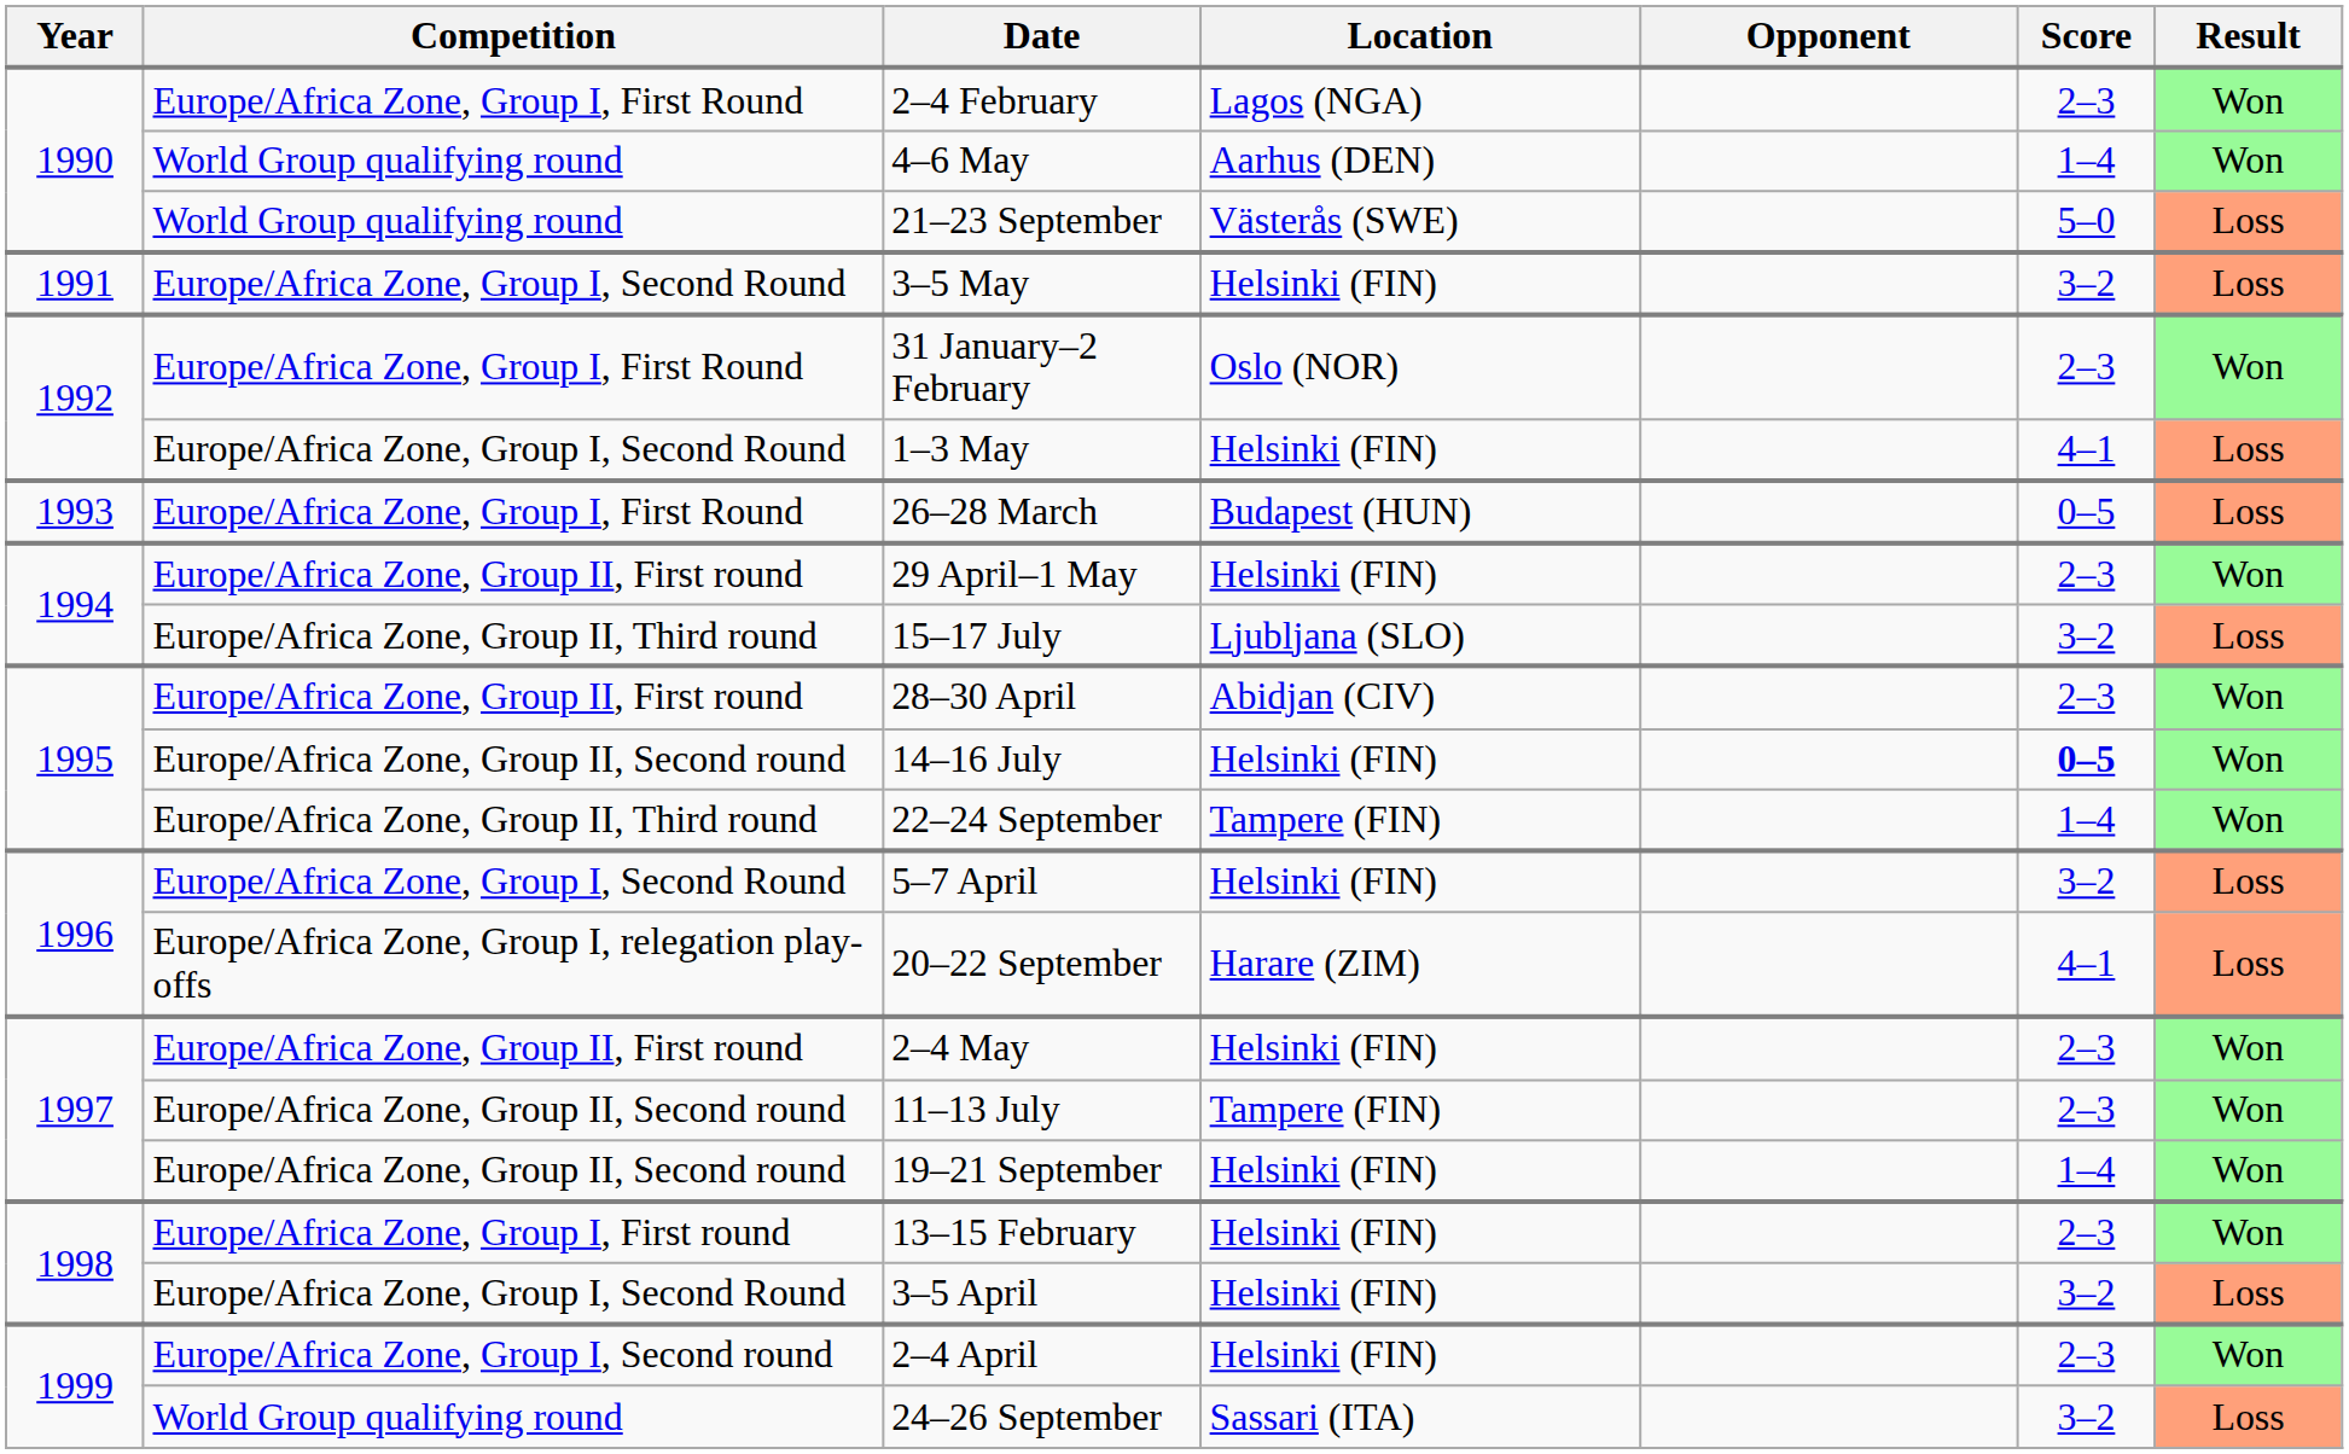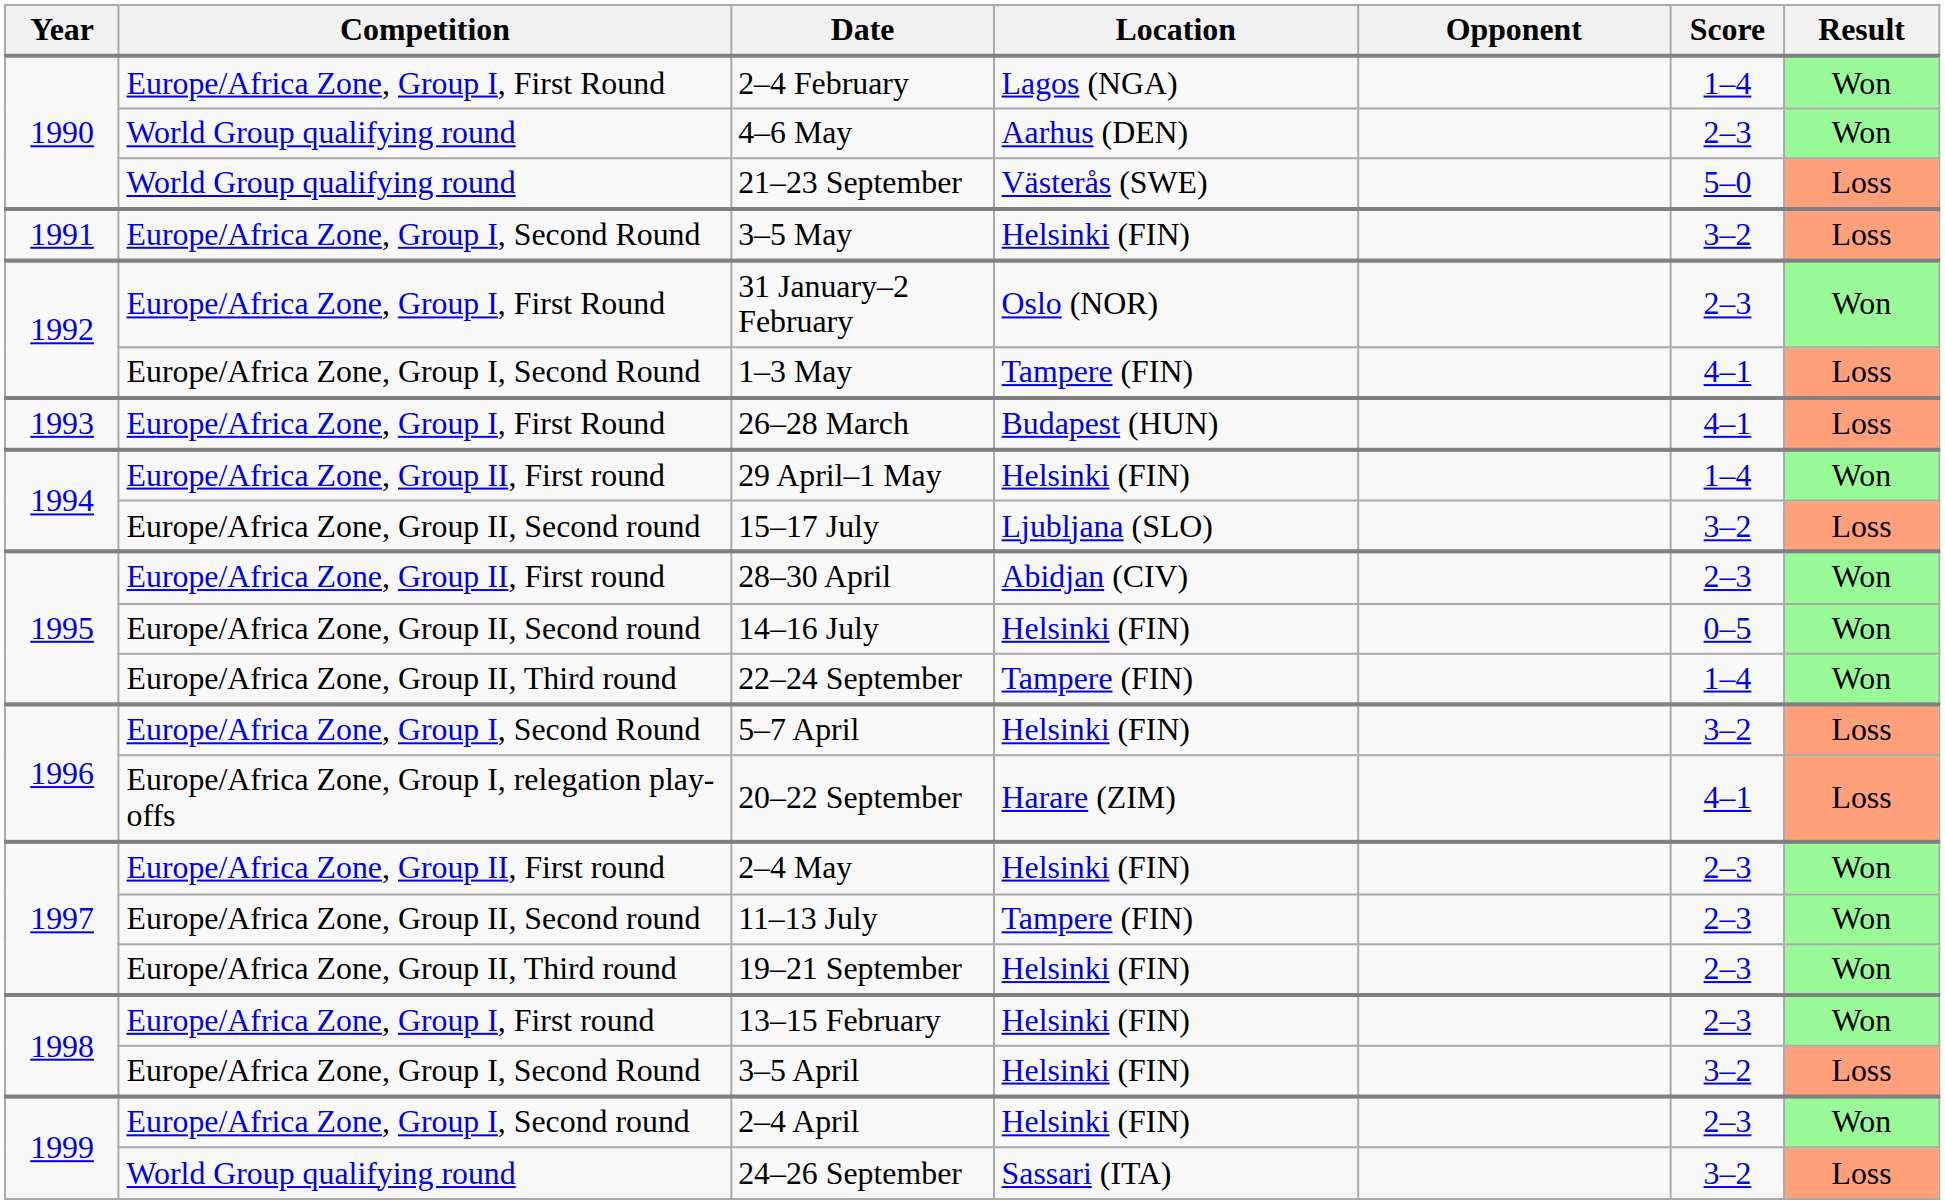 <table class="wikitable collapsible collapsed">
 <tr>
 <th width="50">Year</th>
 <th width="300">Competition</th>
 <th width="125">Date</th>
 <th width="175">Location</th>
 <th width="150">Opponent</th>
 <th width="50">Score</th>
 <th width="70">Result</th>
 </tr>
 <tr style="border-top:2px solid gray;">
 <td align="center" rowspan="3"><a href='#'>1990</a></td>
 <td><a href='#'>Europe/Africa Zone</a>, <a href='#'>Group I</a>, First Round</td>
 <td>2–4 February</td>
 <td><a href='#'>Lagos</a> (NGA)</td>
 <td></td>
-<td align="center"><a href='#'>2–3</a></td>
+<td align="center"><a href='#'>1–4</a></td>
 <td align="center" bgcolor="#98FB98">Won</td>
 </tr>
 <tr>
 <td><a href='#'>World Group qualifying round</a></td>
 <td>4–6 May</td>
 <td><a href='#'>Aarhus</a> (DEN)</td>
 <td></td>
-<td align="center"><a href='#'>1–4</a></td>
+<td align="center"><a href='#'>2–3</a></td>
 <td align="center" bgcolor="#98FB98">Won</td>
 </tr>
 <tr>
 <td><a href='#'>World Group qualifying round</a></td>
 <td>21–23 September</td>
 <td><a href='#'>Västerås</a> (SWE)</td>
 <td></td>
 <td align="center"><a href='#'>5–0</a></td>
 <td align="center" bgcolor="#FFA07A">Loss</td>
 </tr>
 <tr>
 </tr>
 <tr style="border-top:2px solid gray;">
 <td align="center" rowspan="1"><a href='#'>1991</a></td>
 <td><a href='#'>Europe/Africa Zone</a>, <a href='#'>Group I</a>, Second Round</td>
 <td>3–5 May</td>
 <td><a href='#'>Helsinki</a> (FIN)</td>
 <td></td>
 <td align="center"><a href='#'>3–2</a></td>
 <td align="center" bgcolor="#FFA07A">Loss</td>
 </tr>
 <tr>
 </tr>
 <tr style="border-top:2px solid gray;">
 <td align="center" rowspan="2"><a href='#'>1992</a></td>
 <td><a href='#'>Europe/Africa Zone</a>, <a href='#'>Group I</a>, First Round</td>
 <td>31 January–2 February</td>
 <td><a href='#'>Oslo</a> (NOR)</td>
 <td></td>
 <td align="center"><a href='#'>2–3</a></td>
 <td align="center" bgcolor="#98FB98">Won</td>
 </tr>
 <tr>
 <td>Europe/Africa Zone, Group I, Second Round</td>
 <td>1–3 May</td>
-<td><a href='#'>Helsinki</a> (FIN)</td>
+<td><a href='#'>Tampere</a> (FIN)</td>
 <td></td>
 <td align="center"><a href='#'>4–1</a></td>
 <td align="center" bgcolor="#FFA07A">Loss</td>
 </tr>
 <tr>
 </tr>
 <tr style="border-top:2px solid gray;">
 <td align="center" rowspan="1"><a href='#'>1993</a></td>
 <td><a href='#'>Europe/Africa Zone</a>, <a href='#'>Group I</a>, First Round</td>
 <td>26–28 March</td>
 <td><a href='#'>Budapest</a> (HUN)</td>
 <td></td>
-<td align="center"><a href='#'>0–5</a></td>
+<td align="center"><a href='#'>4–1</a></td>
 <td align="center" bgcolor="#FFA07A">Loss</td>
 </tr>
 <tr>
 </tr>
 <tr style="border-top:2px solid gray;">
 <td align="center" rowspan="2"><a href='#'>1994</a></td>
 <td><a href='#'>Europe/Africa Zone</a>, <a href='#'>Group II</a>, First round</td>
 <td>29 April–1 May</td>
 <td><a href='#'>Helsinki</a> (FIN)</td>
 <td></td>
-<td align="center"><a href='#'>2–3</a></td>
+<td align="center"><a href='#'>1–4</a></td>
 <td align="center" bgcolor="#98FB98">Won</td>
 </tr>
 <tr>
-<td>Europe/Africa Zone, Group II, Third round</td>
+<td>Europe/Africa Zone, Group II, Second round</td>
 <td>15–17 July</td>
 <td><a href='#'>Ljubljana</a> (SLO)</td>
 <td></td>
 <td align="center"><a href='#'>3–2</a></td>
 <td align="center" bgcolor="#FFA07A">Loss</td>
 </tr>
 <tr>
 </tr>
 <tr style="border-top:2px solid gray;">
 <td align="center" rowspan="3"><a href='#'>1995</a></td>
 <td><a href='#'>Europe/Africa Zone</a>, <a href='#'>Group II</a>, First round</td>
 <td>28–30 April</td>
 <td><a href='#'>Abidjan</a> (CIV)</td>
 <td></td>
 <td align="center"><a href='#'>2–3</a></td>
 <td align="center" bgcolor="#98FB98">Won</td>
 </tr>
 <tr>
 <td>Europe/Africa Zone, Group II, Second round</td>
 <td>14–16 July</td>
 <td><a href='#'>Helsinki</a> (FIN)</td>
 <td></td>
-<td align="center"><strong><a href='#'>0–5</a></strong></td>
+<td align="center"><a href='#'>0–5</a></td>
 <td align="center" bgcolor="#98FB98">Won</td>
 </tr>
 <tr>
 <td>Europe/Africa Zone, Group II, Third round</td>
 <td>22–24 September</td>
 <td><a href='#'>Tampere</a> (FIN)</td>
 <td></td>
 <td align="center"><a href='#'>1–4</a></td>
 <td align="center" bgcolor="#98FB98">Won</td>
 </tr>
 <tr>
 </tr>
 <tr style="border-top:2px solid gray;">
 <td align="center" rowspan="2"><a href='#'>1996</a></td>
 <td><a href='#'>Europe/Africa Zone</a>, <a href='#'>Group I</a>, Second Round</td>
 <td>5–7 April</td>
 <td><a href='#'>Helsinki</a> (FIN)</td>
 <td></td>
 <td align="center"><a href='#'>3–2</a></td>
 <td align="center" bgcolor="#FFA07A">Loss</td>
 </tr>
 <tr>
 <td>Europe/Africa Zone, Group I, relegation play-offs</td>
 <td>20–22 September</td>
 <td><a href='#'>Harare</a> (ZIM)</td>
 <td></td>
 <td align="center"><a href='#'>4–1</a></td>
 <td align="center" bgcolor="#FFA07A">Loss</td>
 </tr>
 <tr>
 </tr>
 <tr style="border-top:2px solid gray;">
 <td align="center" rowspan="3"><a href='#'>1997</a></td>
 <td><a href='#'>Europe/Africa Zone</a>, <a href='#'>Group II</a>, First round</td>
 <td>2–4 May</td>
 <td><a href='#'>Helsinki</a> (FIN)</td>
 <td></td>
 <td align="center"><a href='#'>2–3</a></td>
 <td align="center" bgcolor="#98FB98">Won</td>
 </tr>
 <tr>
 <td>Europe/Africa Zone, Group II, Second round</td>
 <td>11–13 July</td>
 <td><a href='#'>Tampere</a> (FIN)</td>
 <td></td>
 <td align="center"><a href='#'>2–3</a></td>
 <td align="center" bgcolor="#98FB98">Won</td>
 </tr>
 <tr>
-<td>Europe/Africa Zone, Group II, Second round</td>
+<td>Europe/Africa Zone, Group II, Third round</td>
 <td>19–21 September</td>
 <td><a href='#'>Helsinki</a> (FIN)</td>
 <td></td>
-<td align="center"><a href='#'>1–4</a></td>
+<td align="center"><a href='#'>2–3</a></td>
 <td align="center" bgcolor="#98FB98">Won</td>
 </tr>
 <tr>
 </tr>
 <tr style="border-top:2px solid gray;">
 <td align="center" rowspan="2"><a href='#'>1998</a></td>
 <td><a href='#'>Europe/Africa Zone</a>, <a href='#'>Group I</a>, First round</td>
 <td>13–15 February</td>
 <td><a href='#'>Helsinki</a> (FIN)</td>
 <td></td>
 <td align="center"><a href='#'>2–3</a></td>
 <td align="center" bgcolor="#98FB98">Won</td>
 </tr>
 <tr>
 <td>Europe/Africa Zone, Group I, Second Round</td>
 <td>3–5 April</td>
 <td><a href='#'>Helsinki</a> (FIN)</td>
 <td></td>
 <td align="center"><a href='#'>3–2</a></td>
 <td align="center" bgcolor="#FFA07A">Loss</td>
 </tr>
 <tr>
 </tr>
 <tr style="border-top:2px solid gray;">
 <td align="center" rowspan="2"><a href='#'>1999</a></td>
 <td><a href='#'>Europe/Africa Zone</a>, <a href='#'>Group I</a>, Second round</td>
 <td>2–4 April</td>
 <td><a href='#'>Helsinki</a> (FIN)</td>
 <td></td>
 <td align="center"><a href='#'>2–3</a></td>
 <td align="center" bgcolor="#98FB98">Won</td>
 </tr>
 <tr>
 <td><a href='#'>World Group qualifying round</a></td>
 <td>24–26 September</td>
 <td><a href='#'>Sassari</a> (ITA)</td>
 <td></td>
 <td align="center"><a href='#'>3–2</a></td>
 <td align="center" bgcolor="#FFA07A">Loss</td>
 </tr>
 <tr>
 </tr>
 </table>
